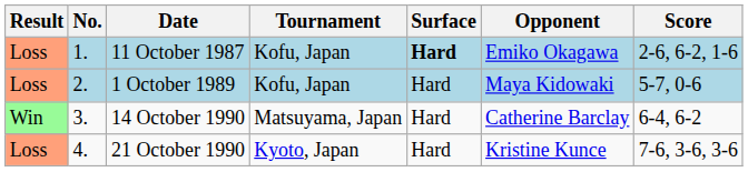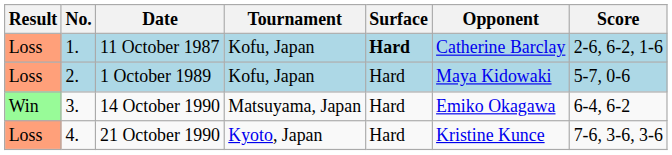 <table class="sortable wikitable" style=font-size:97%>
 <tr>
 <th>Result</th>
 <th>No.</th>
 <th>Date</th>
 <th>Tournament</th>
 <th>Surface</th>
 <th>Opponent</th>
 <th>Score</th>
 </tr>
 <tr style="background:lightblue;">
 <td style="background:#ffa07a;">Loss</td>
 <td>1.</td>
 <td>11 October 1987</td>
 <td>Kofu, Japan</td>
 <td><strong>Hard</strong></td>
-<td> <a href='#'>Emiko Okagawa</a></td>
+<td> <a href='#'>Catherine Barclay</a></td>
 <td>2-6, 6-2, 1-6</td>
 </tr>
 <tr style="background:lightblue;">
 <td style="background:#ffa07a;">Loss</td>
 <td>2.</td>
 <td>1 October 1989</td>
 <td>Kofu, Japan</td>
 <td>Hard</td>
 <td> <a href='#'>Maya Kidowaki</a></td>
 <td>5-7, 0-6</td>
 </tr>
 <tr>
 <td style="background:#98fb98;">Win</td>
 <td>3.</td>
 <td>14 October 1990</td>
 <td>Matsuyama, Japan</td>
 <td>Hard</td>
-<td> <a href='#'>Catherine Barclay</a></td>
+<td> <a href='#'>Emiko Okagawa</a></td>
 <td>6-4, 6-2</td>
 </tr>
 <tr>
 <td style="background:#ffa07a;">Loss</td>
 <td>4.</td>
 <td>21 October 1990</td>
 <td><a href='#'>Kyoto</a>, Japan</td>
 <td>Hard</td>
 <td> <a href='#'>Kristine Kunce</a></td>
 <td>7-6, 3-6, 3-6</td>
 </tr>
 </table>
